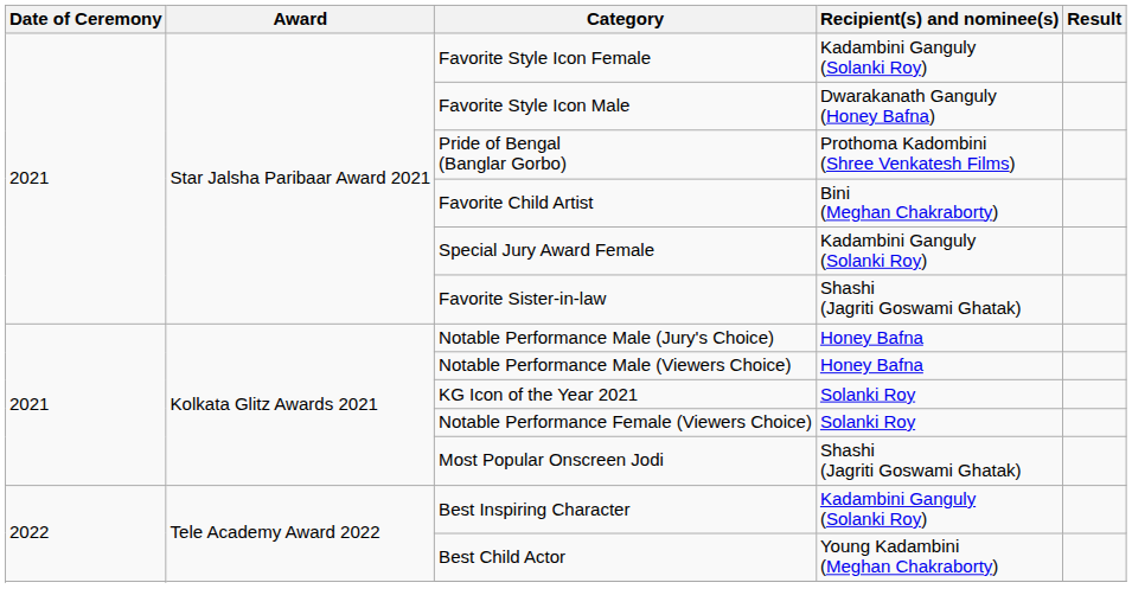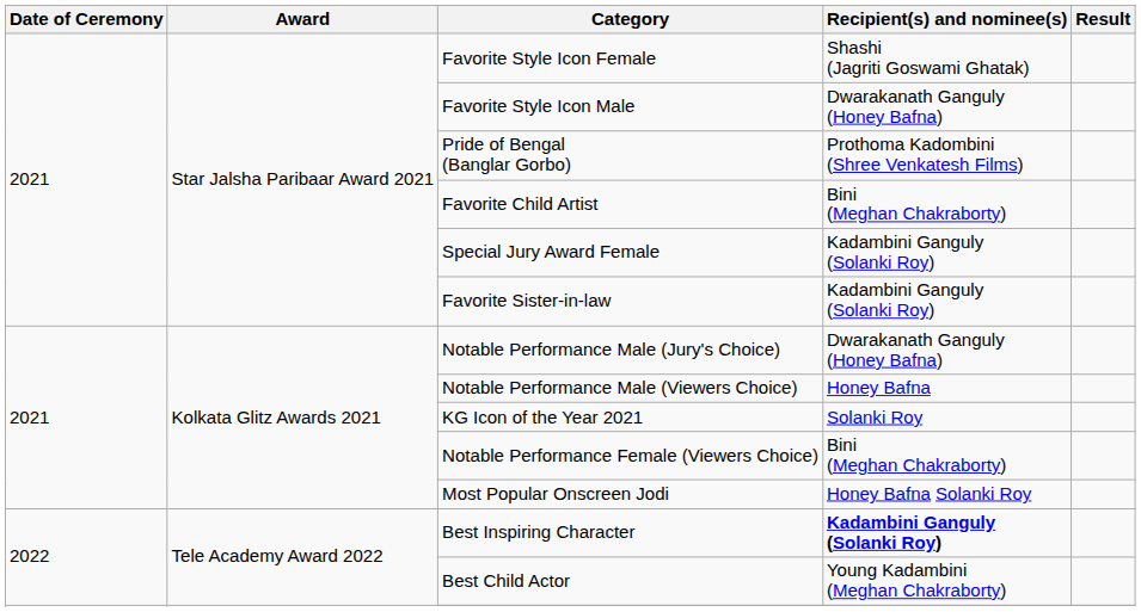 <table class="wikitable sortable">
 <tr>
 <th>Date of Ceremony</th>
 <th>Award</th>
 <th>Category</th>
 <th>Recipient(s) and nominee(s)</th>
 <th>Result</th>
 </tr>
 <tr>
 <td rowspan="6">2021</td>
 <td rowspan="6">Star Jalsha Paribaar Award 2021</td>
 <td>Favorite Style Icon Female</td>
-<td Kadambini Ganguly>Kadambini Ganguly<br>(<a href='#'>Solanki Roy</a>)</td>
+<td Shashi>Shashi<br>(Jagriti Goswami Ghatak)</td>
 <td></td>
 </tr>
 <tr>
 <td>Favorite Style Icon Male</td>
 <td Dwarakanath Ganguly>Dwarakanath Ganguly<br>(<a href='#'>Honey Bafna</a>)</td>
 <td></td>
 </tr>
 <tr>
 <td>Pride of Bengal<br>(Banglar Gorbo)</td>
 <td Prothoma Kadombini>Prothoma Kadombini<br>(<a href='#'>Shree Venkatesh Films</a>)</td>
 <td></td>
 </tr>
 <tr>
 <td>Favorite Child Artist</td>
 <td Bini>Bini<br>(<a href='#'>Meghan Chakraborty</a>)</td>
 <td></td>
 </tr>
 <tr>
 <td>Special Jury Award Female</td>
 <td Kadambini Ganguly>Kadambini Ganguly<br>(<a href='#'>Solanki Roy</a>)</td>
 <td></td>
 </tr>
 <tr>
 <td>Favorite Sister-in-law</td>
-<td Shashi>Shashi<br>(Jagriti Goswami Ghatak)</td>
+<td Kadambini Ganguly>Kadambini Ganguly<br>(<a href='#'>Solanki Roy</a>)</td>
 <td></td>
 </tr>
 <tr>
 <td rowspan="5">2021</td>
 <td rowspan="5">Kolkata Glitz Awards 2021</td>
 <td>Notable Performance Male (Jury's Choice)</td>
-<td><a href='#'>Honey Bafna</a></td>
+<td Dwarakanath Ganguly>Dwarakanath Ganguly<br>(<a href='#'>Honey Bafna</a>)</td>
 <td></td>
 </tr>
 <tr>
 <td>Notable Performance Male (Viewers Choice)</td>
 <td><a href='#'>Honey Bafna</a></td>
 <td></td>
 </tr>
 <tr>
 <td>KG Icon of the Year 2021</td>
 <td><a href='#'>Solanki Roy</a></td>
 <td></td>
 </tr>
 <tr>
 <td>Notable Performance Female (Viewers Choice)</td>
-<td><a href='#'>Solanki Roy</a></td>
+<td Bini>Bini<br>(<a href='#'>Meghan Chakraborty</a>)</td>
 <td></td>
 </tr>
 <tr>
 <td>Most Popular Onscreen Jodi</td>
-<td Shashi>Shashi<br>(Jagriti Goswami Ghatak)</td>
+<td><a href='#'>Honey Bafna</a>  <a href='#'>Solanki Roy</a></td>
 <td></td>
 </tr>
 <tr>
 <td rowspan="7">2022</td>
 <td rowspan="7">Tele Academy Award 2022 </td>
 <td>Best Inspiring Character</td>
-<td><a href='#'>Kadambini Ganguly</a><br>(<a href='#'>Solanki Roy</a>)</td>
+<td><strong><a href='#'>Kadambini Ganguly</a><br>(<a href='#'>Solanki Roy</a>)</strong></td>
 <td></td>
 </tr>
 <tr>
 <td>Best Child Actor</td>
 <td>Young Kadambini<br>(<a href='#'>Meghan Chakraborty</a>)</td>
 <td></td>
 </tr>
 <tr>
 </tr>
 </table>
